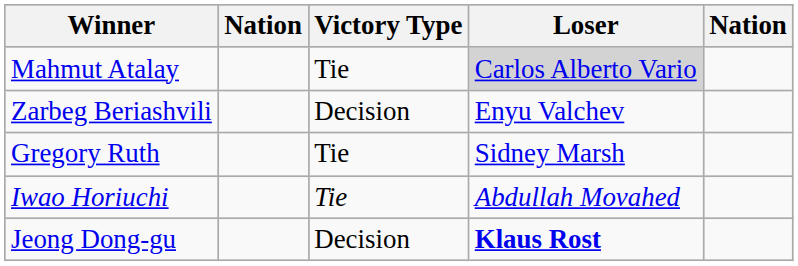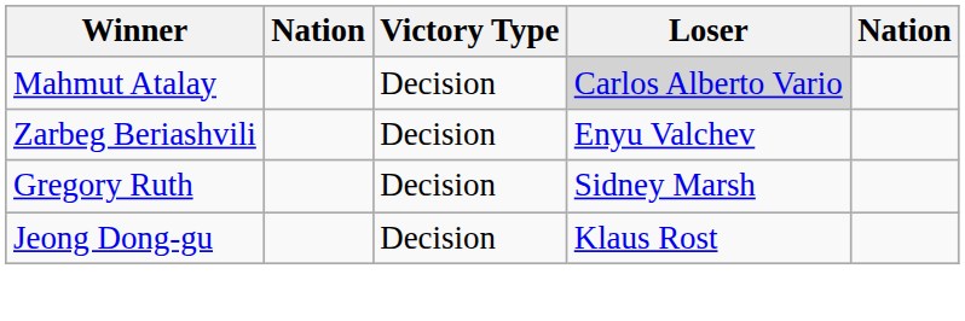 <table class="wikitable sortable" style="text-align:left;">
 <tr>
 <th>Winner</th>
 <th>Nation</th>
 <th>Victory Type</th>
 <th>Loser</th>
 <th>Nation</th>
 </tr>
 <tr>
 <td><a href='#'>Mahmut Atalay</a></td>
 <td></td>
-<td>Tie</td>
+<td>Decision</td>
 <td style="background: lightgrey;"><a href='#'>Carlos Alberto Vario</a></td>
 <td></td>
 </tr>
 <tr>
 <td><a href='#'>Zarbeg Beriashvili</a></td>
 <td></td>
 <td>Decision</td>
 <td><a href='#'>Enyu Valchev</a></td>
 <td></td>
 </tr>
 <tr>
 <td><a href='#'>Gregory Ruth</a></td>
 <td></td>
-<td>Tie</td>
+<td>Decision</td>
 <td><a href='#'>Sidney Marsh</a></td>
-<td></td>
-</tr>
-<tr style="font-style: italic">
-<td><a href='#'>Iwao Horiuchi</a></td>
-<td></td>
-<td>Tie</td>
-<td><a href='#'>Abdullah Movahed</a></td>
 <td></td>
 </tr>
 <tr>
 <td><a href='#'>Jeong Dong-gu</a></td>
 <td></td>
 <td>Decision</td>
-<td><strong><a href='#'>Klaus Rost</a></strong></td>
+<td><a href='#'>Klaus Rost</a></td>
 <td></td>
 </tr>
 </table>
